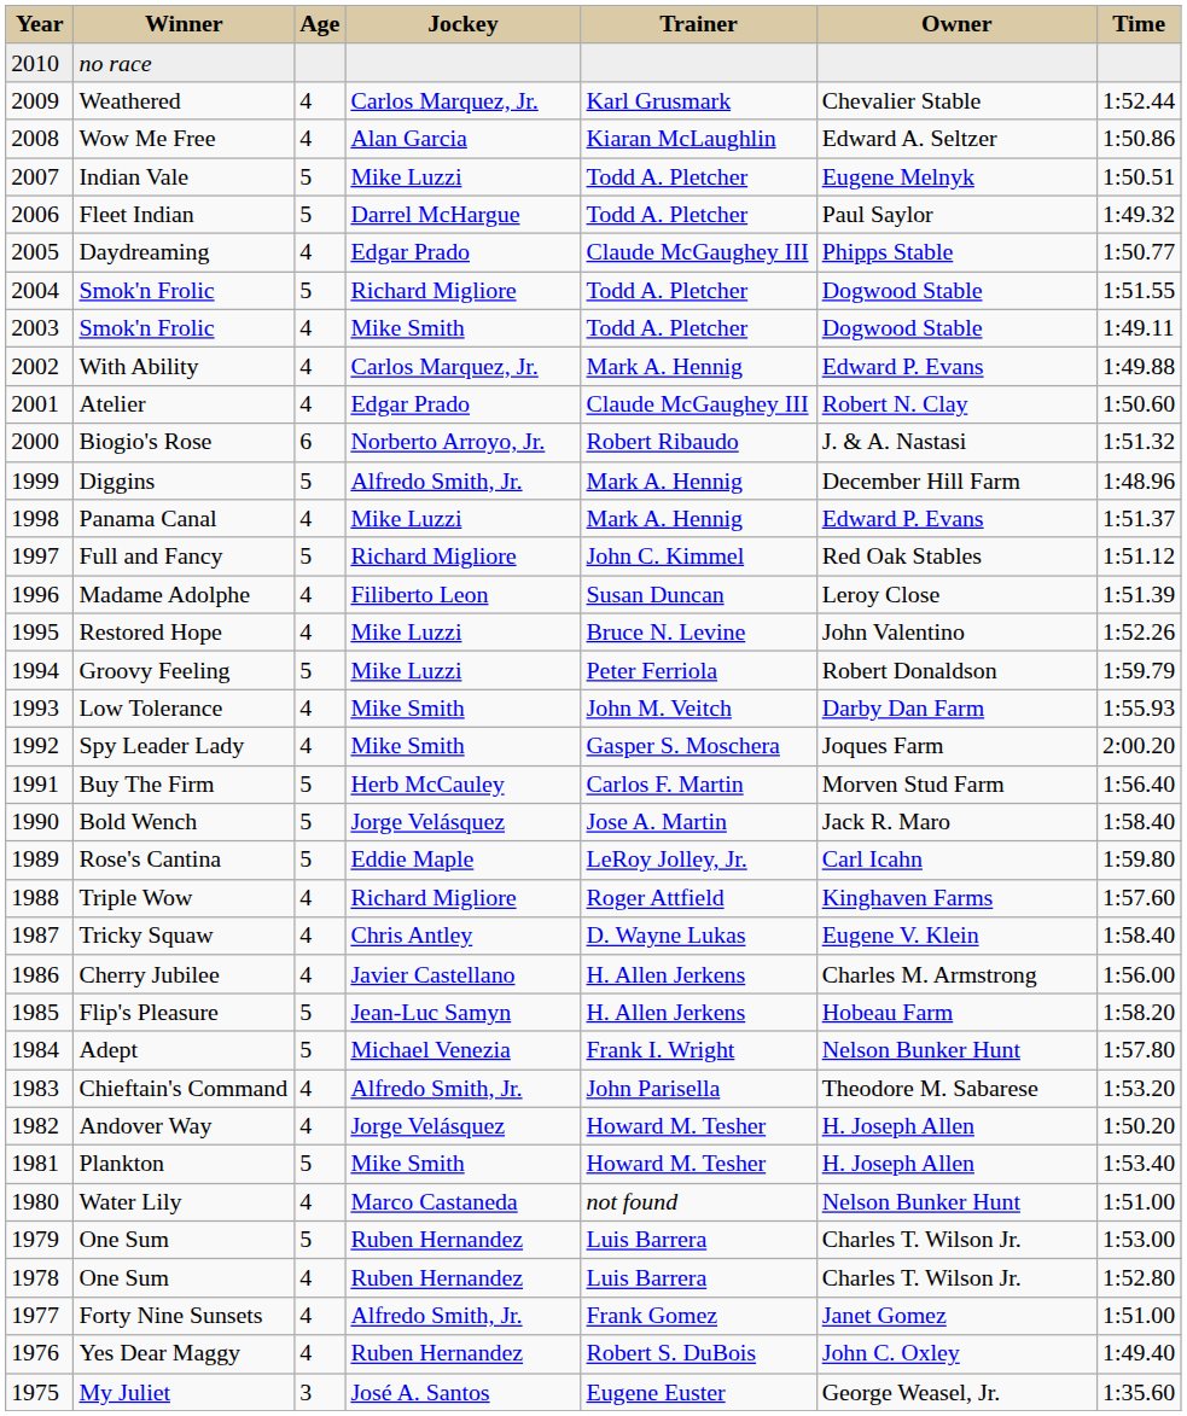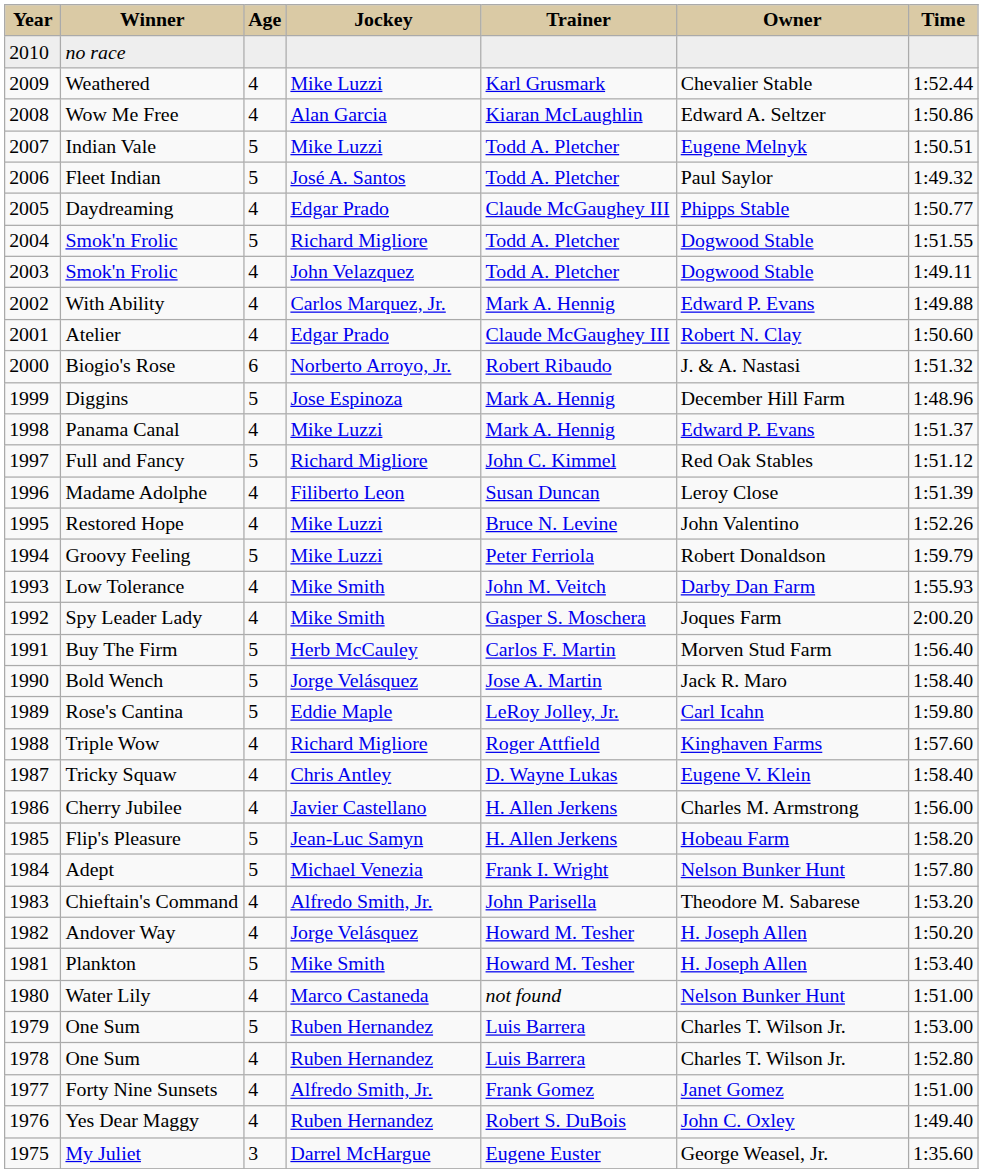 <table class="wikitable sortable">
 <tr>
 <th style="background-color:#DACAA5; width:38px">Year<br></th>
 <th style="background-color:#DACAA5; width:140px">Winner<br></th>
 <th style="background-color:#DACAA5">Age<br></th>
 <th style="background-color:#DACAA5; width:150px">Jockey<br></th>
 <th style="background-color:#DACAA5; width:150px">Trainer<br></th>
 <th style="background-color:#DACAA5; width:180px">Owner<br></th>
 <th style="background-color:#DACAA5">Time</th>
 </tr>
 <tr bgcolor="#eeeeee">
 <td>2010</td>
 <td><em>no race</em></td>
 <td></td>
 <td></td>
 <td></td>
 <td></td>
 <td></td>
 </tr>
 <tr>
 <td>2009</td>
 <td>Weathered</td>
 <td>4</td>
-<td><a href='#'>Carlos Marquez, Jr.</a></td>
+<td><a href='#'>Mike Luzzi</a></td>
 <td><a href='#'>Karl Grusmark</a></td>
 <td>Chevalier Stable</td>
 <td>1:52.44</td>
 </tr>
 <tr>
 <td>2008</td>
 <td>Wow Me Free</td>
 <td>4</td>
 <td><a href='#'>Alan Garcia</a></td>
 <td><a href='#'>Kiaran McLaughlin</a></td>
 <td>Edward A. Seltzer</td>
 <td>1:50.86</td>
 </tr>
 <tr>
 <td>2007</td>
 <td>Indian Vale</td>
 <td>5</td>
 <td><a href='#'>Mike Luzzi</a></td>
 <td><a href='#'>Todd A. Pletcher</a></td>
 <td><a href='#'>Eugene Melnyk</a></td>
 <td>1:50.51</td>
 </tr>
 <tr>
 <td>2006</td>
 <td>Fleet Indian</td>
 <td>5</td>
-<td><a href='#'>Darrel McHargue</a></td>
+<td><a href='#'>José A. Santos</a></td>
 <td><a href='#'>Todd A. Pletcher</a></td>
 <td>Paul Saylor</td>
 <td>1:49.32</td>
 </tr>
 <tr>
 <td>2005</td>
 <td>Daydreaming</td>
 <td>4</td>
 <td><a href='#'>Edgar Prado</a></td>
 <td><a href='#'>Claude McGaughey III</a></td>
 <td><a href='#'>Phipps Stable</a></td>
 <td>1:50.77</td>
 </tr>
 <tr>
 <td>2004</td>
 <td><a href='#'>Smok'n Frolic</a></td>
 <td>5</td>
 <td><a href='#'>Richard Migliore</a></td>
 <td><a href='#'>Todd A. Pletcher</a></td>
 <td><a href='#'>Dogwood Stable</a></td>
 <td>1:51.55</td>
 </tr>
 <tr>
 <td>2003</td>
 <td><a href='#'>Smok'n Frolic</a></td>
 <td>4</td>
-<td><a href='#'>Mike Smith</a></td>
+<td><a href='#'>John Velazquez</a></td>
 <td><a href='#'>Todd A. Pletcher</a></td>
 <td><a href='#'>Dogwood Stable</a></td>
 <td>1:49.11</td>
 </tr>
 <tr>
 <td>2002</td>
 <td>With Ability</td>
 <td>4</td>
 <td><a href='#'>Carlos Marquez, Jr.</a></td>
 <td><a href='#'>Mark A. Hennig</a></td>
 <td><a href='#'>Edward P. Evans</a></td>
 <td>1:49.88</td>
 </tr>
 <tr>
 <td>2001</td>
 <td>Atelier</td>
 <td>4</td>
 <td><a href='#'>Edgar Prado</a></td>
 <td><a href='#'>Claude McGaughey III</a></td>
 <td><a href='#'>Robert N. Clay</a></td>
 <td>1:50.60</td>
 </tr>
 <tr>
 <td>2000</td>
 <td>Biogio's Rose</td>
 <td>6</td>
 <td><a href='#'>Norberto Arroyo, Jr.</a></td>
 <td><a href='#'>Robert Ribaudo</a></td>
 <td>J. & A. Nastasi</td>
 <td>1:51.32</td>
 </tr>
 <tr>
 <td>1999</td>
 <td>Diggins</td>
 <td>5</td>
-<td><a href='#'>Alfredo Smith, Jr.</a></td>
+<td><a href='#'>Jose Espinoza</a></td>
 <td><a href='#'>Mark A. Hennig</a></td>
 <td>December Hill Farm</td>
 <td>1:48.96</td>
 </tr>
 <tr>
 <td>1998</td>
 <td>Panama Canal</td>
 <td>4</td>
 <td><a href='#'>Mike Luzzi</a></td>
 <td><a href='#'>Mark A. Hennig</a></td>
 <td><a href='#'>Edward P. Evans</a></td>
 <td>1:51.37</td>
 </tr>
 <tr>
 <td>1997</td>
 <td>Full and Fancy</td>
 <td>5</td>
 <td><a href='#'>Richard Migliore</a></td>
 <td><a href='#'>John C. Kimmel</a></td>
 <td>Red Oak Stables</td>
 <td>1:51.12</td>
 </tr>
 <tr>
 <td>1996</td>
 <td>Madame Adolphe</td>
 <td>4</td>
 <td><a href='#'>Filiberto Leon</a></td>
 <td><a href='#'>Susan Duncan</a></td>
 <td>Leroy Close</td>
 <td>1:51.39</td>
 </tr>
 <tr>
 <td>1995</td>
 <td>Restored Hope</td>
 <td>4</td>
 <td><a href='#'>Mike Luzzi</a></td>
 <td><a href='#'>Bruce N. Levine</a></td>
 <td>John Valentino</td>
 <td>1:52.26</td>
 </tr>
 <tr>
 <td>1994</td>
 <td>Groovy Feeling</td>
 <td>5</td>
 <td><a href='#'>Mike Luzzi</a></td>
 <td><a href='#'>Peter Ferriola</a></td>
 <td>Robert Donaldson</td>
 <td>1:59.79</td>
 </tr>
 <tr>
 <td>1993</td>
 <td>Low Tolerance</td>
 <td>4</td>
 <td><a href='#'>Mike Smith</a></td>
 <td><a href='#'>John M. Veitch</a></td>
 <td><a href='#'>Darby Dan Farm</a></td>
 <td>1:55.93</td>
 </tr>
 <tr>
 <td>1992</td>
 <td>Spy Leader Lady</td>
 <td>4</td>
 <td><a href='#'>Mike Smith</a></td>
 <td><a href='#'>Gasper S. Moschera</a></td>
 <td>Joques Farm</td>
 <td>2:00.20</td>
 </tr>
 <tr>
 <td>1991</td>
 <td>Buy The Firm</td>
 <td>5</td>
 <td><a href='#'>Herb McCauley</a></td>
 <td><a href='#'>Carlos F. Martin</a></td>
 <td>Morven Stud Farm</td>
 <td>1:56.40</td>
 </tr>
 <tr>
 <td>1990</td>
 <td>Bold Wench</td>
 <td>5</td>
 <td><a href='#'>Jorge Velásquez</a></td>
 <td><a href='#'>Jose A. Martin</a></td>
 <td>Jack R. Maro</td>
 <td>1:58.40</td>
 </tr>
 <tr>
 <td>1989</td>
 <td>Rose's Cantina</td>
 <td>5</td>
 <td><a href='#'>Eddie Maple</a></td>
 <td><a href='#'>LeRoy Jolley, Jr.</a></td>
 <td><a href='#'>Carl Icahn</a></td>
 <td>1:59.80</td>
 </tr>
 <tr>
 <td>1988</td>
 <td>Triple Wow</td>
 <td>4</td>
 <td><a href='#'>Richard Migliore</a></td>
 <td><a href='#'>Roger Attfield</a></td>
 <td><a href='#'>Kinghaven Farms</a></td>
 <td>1:57.60</td>
 </tr>
 <tr>
 <td>1987</td>
 <td>Tricky Squaw</td>
 <td>4</td>
 <td><a href='#'>Chris Antley</a></td>
 <td><a href='#'>D. Wayne Lukas</a></td>
 <td><a href='#'>Eugene V. Klein</a></td>
 <td>1:58.40</td>
 </tr>
 <tr>
 <td>1986</td>
 <td>Cherry Jubilee</td>
 <td>4</td>
 <td><a href='#'>Javier Castellano</a></td>
 <td><a href='#'>H. Allen Jerkens</a></td>
 <td>Charles M. Armstrong</td>
 <td>1:56.00</td>
 </tr>
 <tr>
 <td>1985</td>
 <td>Flip's Pleasure</td>
 <td>5</td>
 <td><a href='#'>Jean-Luc Samyn</a></td>
 <td><a href='#'>H. Allen Jerkens</a></td>
 <td><a href='#'>Hobeau Farm</a></td>
 <td>1:58.20</td>
 </tr>
 <tr>
 <td>1984</td>
 <td>Adept</td>
 <td>5</td>
 <td><a href='#'>Michael Venezia</a></td>
 <td><a href='#'>Frank I. Wright</a></td>
 <td><a href='#'>Nelson Bunker Hunt</a></td>
 <td>1:57.80</td>
 </tr>
 <tr>
 <td>1983</td>
 <td>Chieftain's Command</td>
 <td>4</td>
 <td><a href='#'>Alfredo Smith, Jr.</a></td>
 <td><a href='#'>John Parisella</a></td>
 <td>Theodore M. Sabarese</td>
 <td>1:53.20</td>
 </tr>
 <tr>
 <td>1982</td>
 <td>Andover Way</td>
 <td>4</td>
 <td><a href='#'>Jorge Velásquez</a></td>
 <td><a href='#'>Howard M. Tesher</a></td>
 <td><a href='#'>H. Joseph Allen</a></td>
 <td>1:50.20</td>
 </tr>
 <tr>
 <td>1981</td>
 <td>Plankton</td>
 <td>5</td>
 <td><a href='#'>Mike Smith</a></td>
 <td><a href='#'>Howard M. Tesher</a></td>
 <td><a href='#'>H. Joseph Allen</a></td>
 <td>1:53.40</td>
 </tr>
 <tr>
 <td>1980</td>
 <td>Water Lily</td>
 <td>4</td>
 <td><a href='#'>Marco Castaneda</a></td>
 <td><em>not found</em></td>
 <td><a href='#'>Nelson Bunker Hunt</a></td>
 <td>1:51.00</td>
 </tr>
 <tr>
 <td>1979</td>
 <td>One Sum</td>
 <td>5</td>
 <td><a href='#'>Ruben Hernandez</a></td>
 <td><a href='#'>Luis Barrera</a></td>
 <td>Charles T. Wilson Jr.</td>
 <td>1:53.00</td>
 </tr>
 <tr>
 <td>1978</td>
 <td>One Sum</td>
 <td>4</td>
 <td><a href='#'>Ruben Hernandez</a></td>
 <td><a href='#'>Luis Barrera</a></td>
 <td>Charles T. Wilson Jr.</td>
 <td>1:52.80</td>
 </tr>
 <tr>
 <td>1977</td>
 <td>Forty Nine Sunsets</td>
 <td>4</td>
 <td><a href='#'>Alfredo Smith, Jr.</a></td>
 <td><a href='#'>Frank Gomez</a></td>
 <td><a href='#'>Janet Gomez</a></td>
 <td>1:51.00</td>
 </tr>
 <tr>
 <td>1976</td>
 <td>Yes Dear Maggy</td>
 <td>4</td>
 <td><a href='#'>Ruben Hernandez</a></td>
 <td><a href='#'>Robert S. DuBois</a></td>
 <td><a href='#'>John C. Oxley</a></td>
 <td>1:49.40</td>
 </tr>
 <tr>
 <td>1975</td>
 <td><a href='#'>My Juliet</a></td>
 <td>3</td>
-<td><a href='#'>José A. Santos</a></td>
+<td><a href='#'>Darrel McHargue</a></td>
 <td><a href='#'>Eugene Euster</a></td>
 <td>George Weasel, Jr.</td>
 <td>1:35.60</td>
 </tr>
 <tr>
 </tr>
 </table>
